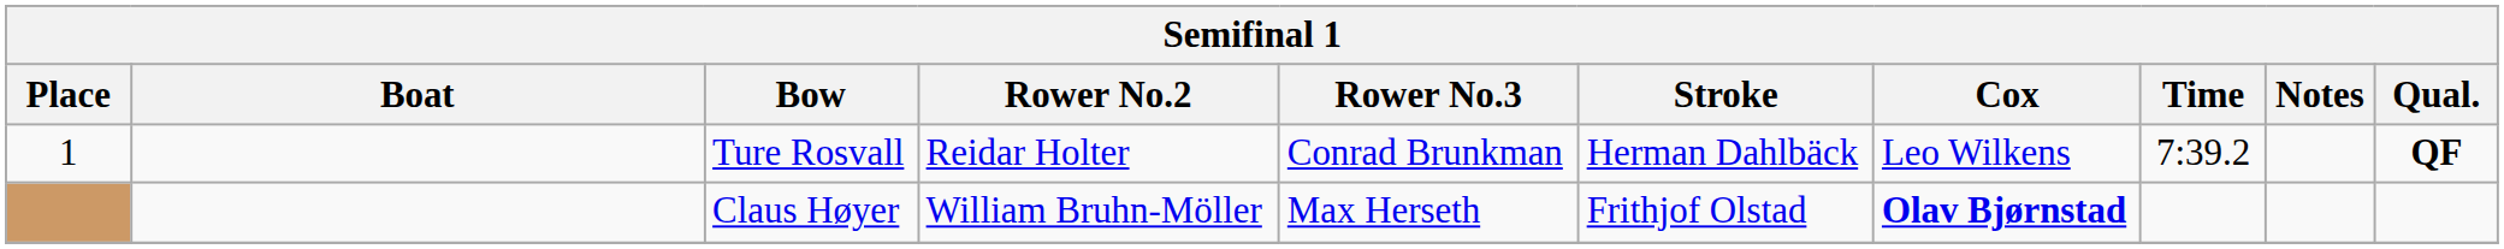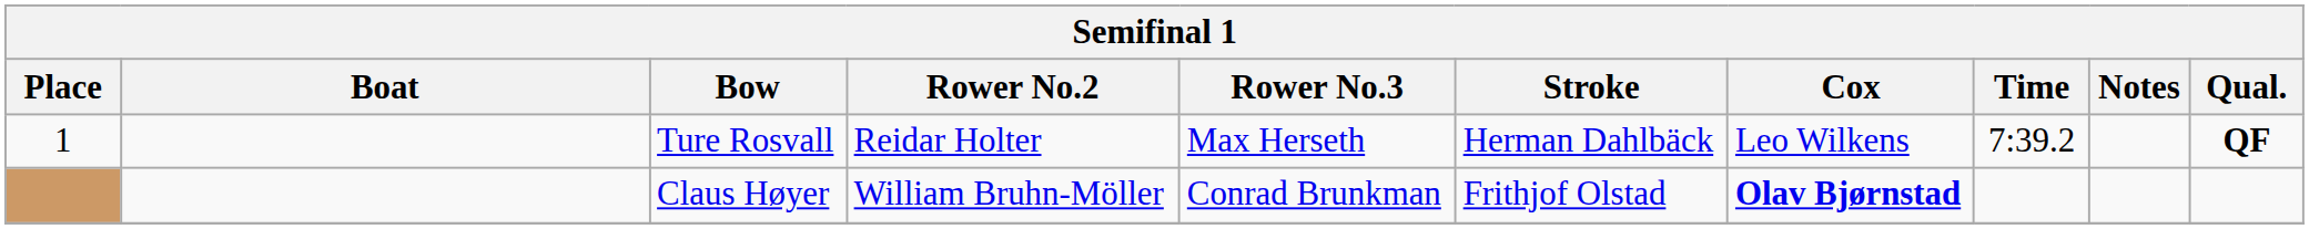 <table class=wikitable style="text-align:center" width=85%>
 <tr>
 <th colspan=10>Semifinal 1</th>
 </tr>
 <tr>
 <th width=5%>Place</th>
 <th width=23%>Boat</th>
 <th>Bow</th>
 <th>Rower No.2</th>
 <th>Rower No.3</th>
 <th>Stroke</th>
 <th>Cox</th>
 <th width=5%>Time</th>
 <th>Notes</th>
 <th width=5%>Qual.</th>
 </tr>
 <tr>
 <td>1</td>
 <td align=left></td>
 <td align=left><a href='#'>Ture Rosvall</a></td>
 <td align=left><a href='#'>Reidar Holter</a></td>
-<td align=left><a href='#'>Conrad Brunkman</a></td>
+<td align=left><a href='#'>Max Herseth</a></td>
 <td align=left><a href='#'>Herman Dahlbäck</a></td>
 <td align=left><a href='#'>Leo Wilkens</a></td>
 <td>7:39.2</td>
 <td></td>
 <td><strong>QF</strong></td>
 </tr>
 <tr>
 <td bgcolor=cc9966></td>
 <td align=left></td>
 <td align=left><a href='#'>Claus Høyer</a></td>
 <td align=left><a href='#'>William Bruhn-Möller</a></td>
-<td align=left><a href='#'>Max Herseth</a></td>
+<td align=left><a href='#'>Conrad Brunkman</a></td>
 <td align=left><a href='#'>Frithjof Olstad</a></td>
 <td align=left><strong><a href='#'>Olav Bjørnstad</a></strong></td>
 <td></td>
 <td></td>
 <td></td>
 </tr>
 <tr>
 </tr>
 </table>
